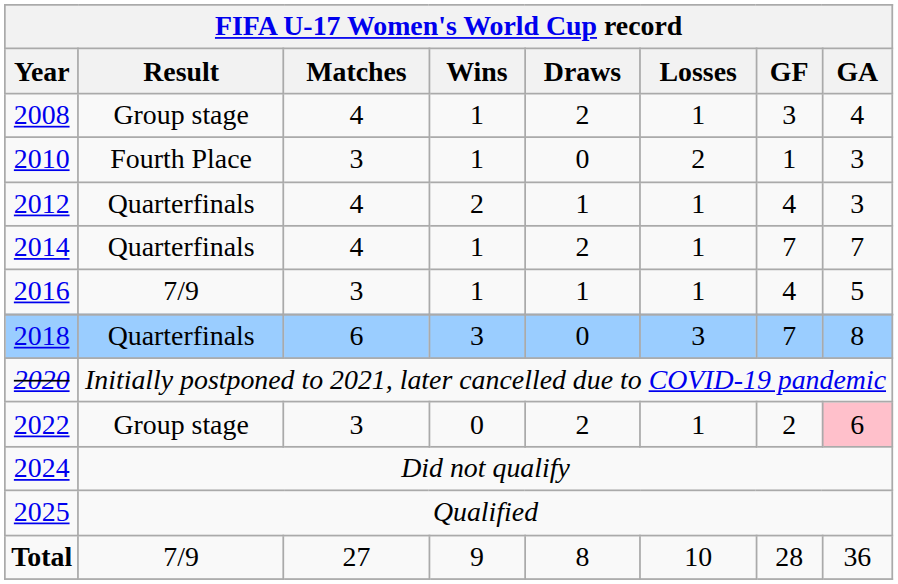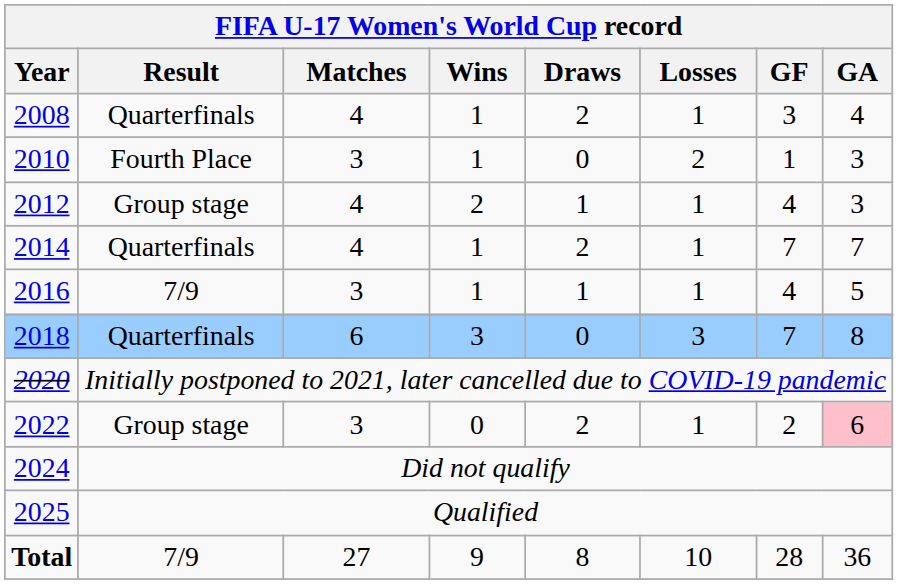 <table class="wikitable" style="text-align: center;">
 <tr>
 <th colspan=10><a href='#'>FIFA U-17 Women's World Cup</a> record</th>
 </tr>
 <tr>
 <th>Year</th>
 <th>Result</th>
 <th>Matches</th>
 <th>Wins</th>
 <th>Draws</th>
 <th>Losses</th>
 <th>GF</th>
 <th>GA</th>
 </tr>
 <tr>
 <td> <a href='#'>2008</a></td>
-<td>Group stage</td>
+<td>Quarterfinals</td>
 <td>4</td>
 <td>1</td>
 <td>2</td>
 <td>1</td>
 <td>3</td>
 <td>4</td>
 </tr>
 <tr>
 <td> <a href='#'>2010</a></td>
 <td>Fourth Place</td>
 <td>3</td>
 <td>1</td>
 <td>0</td>
 <td>2</td>
 <td>1</td>
 <td>3</td>
 </tr>
 <tr>
 <td> <a href='#'>2012</a></td>
-<td>Quarterfinals</td>
+<td>Group stage</td>
 <td>4</td>
 <td>2</td>
 <td>1</td>
 <td>1</td>
 <td>4</td>
 <td>3</td>
 </tr>
 <tr>
 <td> <a href='#'>2014</a></td>
 <td>Quarterfinals</td>
 <td>4</td>
 <td>1</td>
 <td>2</td>
 <td>1</td>
 <td>7</td>
 <td>7</td>
 </tr>
 <tr>
 <td> <a href='#'>2016</a></td>
 <td>7/9</td>
 <td>3</td>
 <td>1</td>
 <td>1</td>
 <td>1</td>
 <td>4</td>
 <td>5</td>
 </tr>
 <tr>
 </tr>
 <tr style="background:#9ACDFF">
 <td> <a href='#'>2018</a></td>
 <td>Quarterfinals</td>
 <td>6</td>
 <td>3</td>
 <td>0</td>
 <td>3</td>
 <td>7</td>
 <td>8</td>
 </tr>
 <tr>
 <td> <s><em><a href='#'>2020</a></em></s></td>
 <td colspan=8><em>Initially postponed to 2021, later cancelled due to <a href='#'>COVID-19 pandemic</a></em></td>
 </tr>
 <tr>
 <td> <a href='#'>2022</a></td>
 <td>Group stage</td>
 <td>3</td>
 <td>0</td>
 <td>2</td>
 <td>1</td>
 <td>2</td>
 <td style="background: pink;">6</td>
 </tr>
 <tr>
 <td> <a href='#'>2024</a></td>
 <td colspan=7><em>Did not qualify</em></td>
 </tr>
 <tr>
 <td> <a href='#'>2025</a></td>
 <td colspan=7><em>Qualified</em></td>
 </tr>
 <tr>
 <td><strong>Total</strong></td>
 <td>7/9</td>
 <td>27</td>
 <td>9</td>
 <td>8</td>
 <td>10</td>
 <td>28</td>
 <td>36</td>
 </tr>
 </table>
